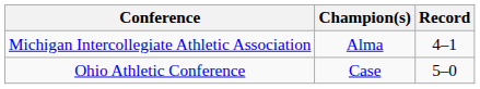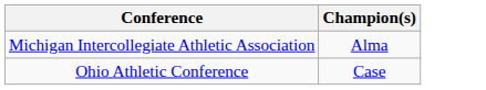 <table class="wikitable" style="text-align:center;">
 <tr>
 <th>Conference</th>
 <th>Champion(s)</th>
-<th>Record</th>
 </tr>
 <tr>
 <td><a href='#'>Michigan Intercollegiate Athletic Association</a></td>
 <td><a href='#'>Alma</a></td>
-<td>4–1</td>
 </tr>
 <tr>
 <td><a href='#'>Ohio Athletic Conference</a></td>
 <td><a href='#'>Case</a></td>
-<td>5–0</td>
 </tr>
 </table>
